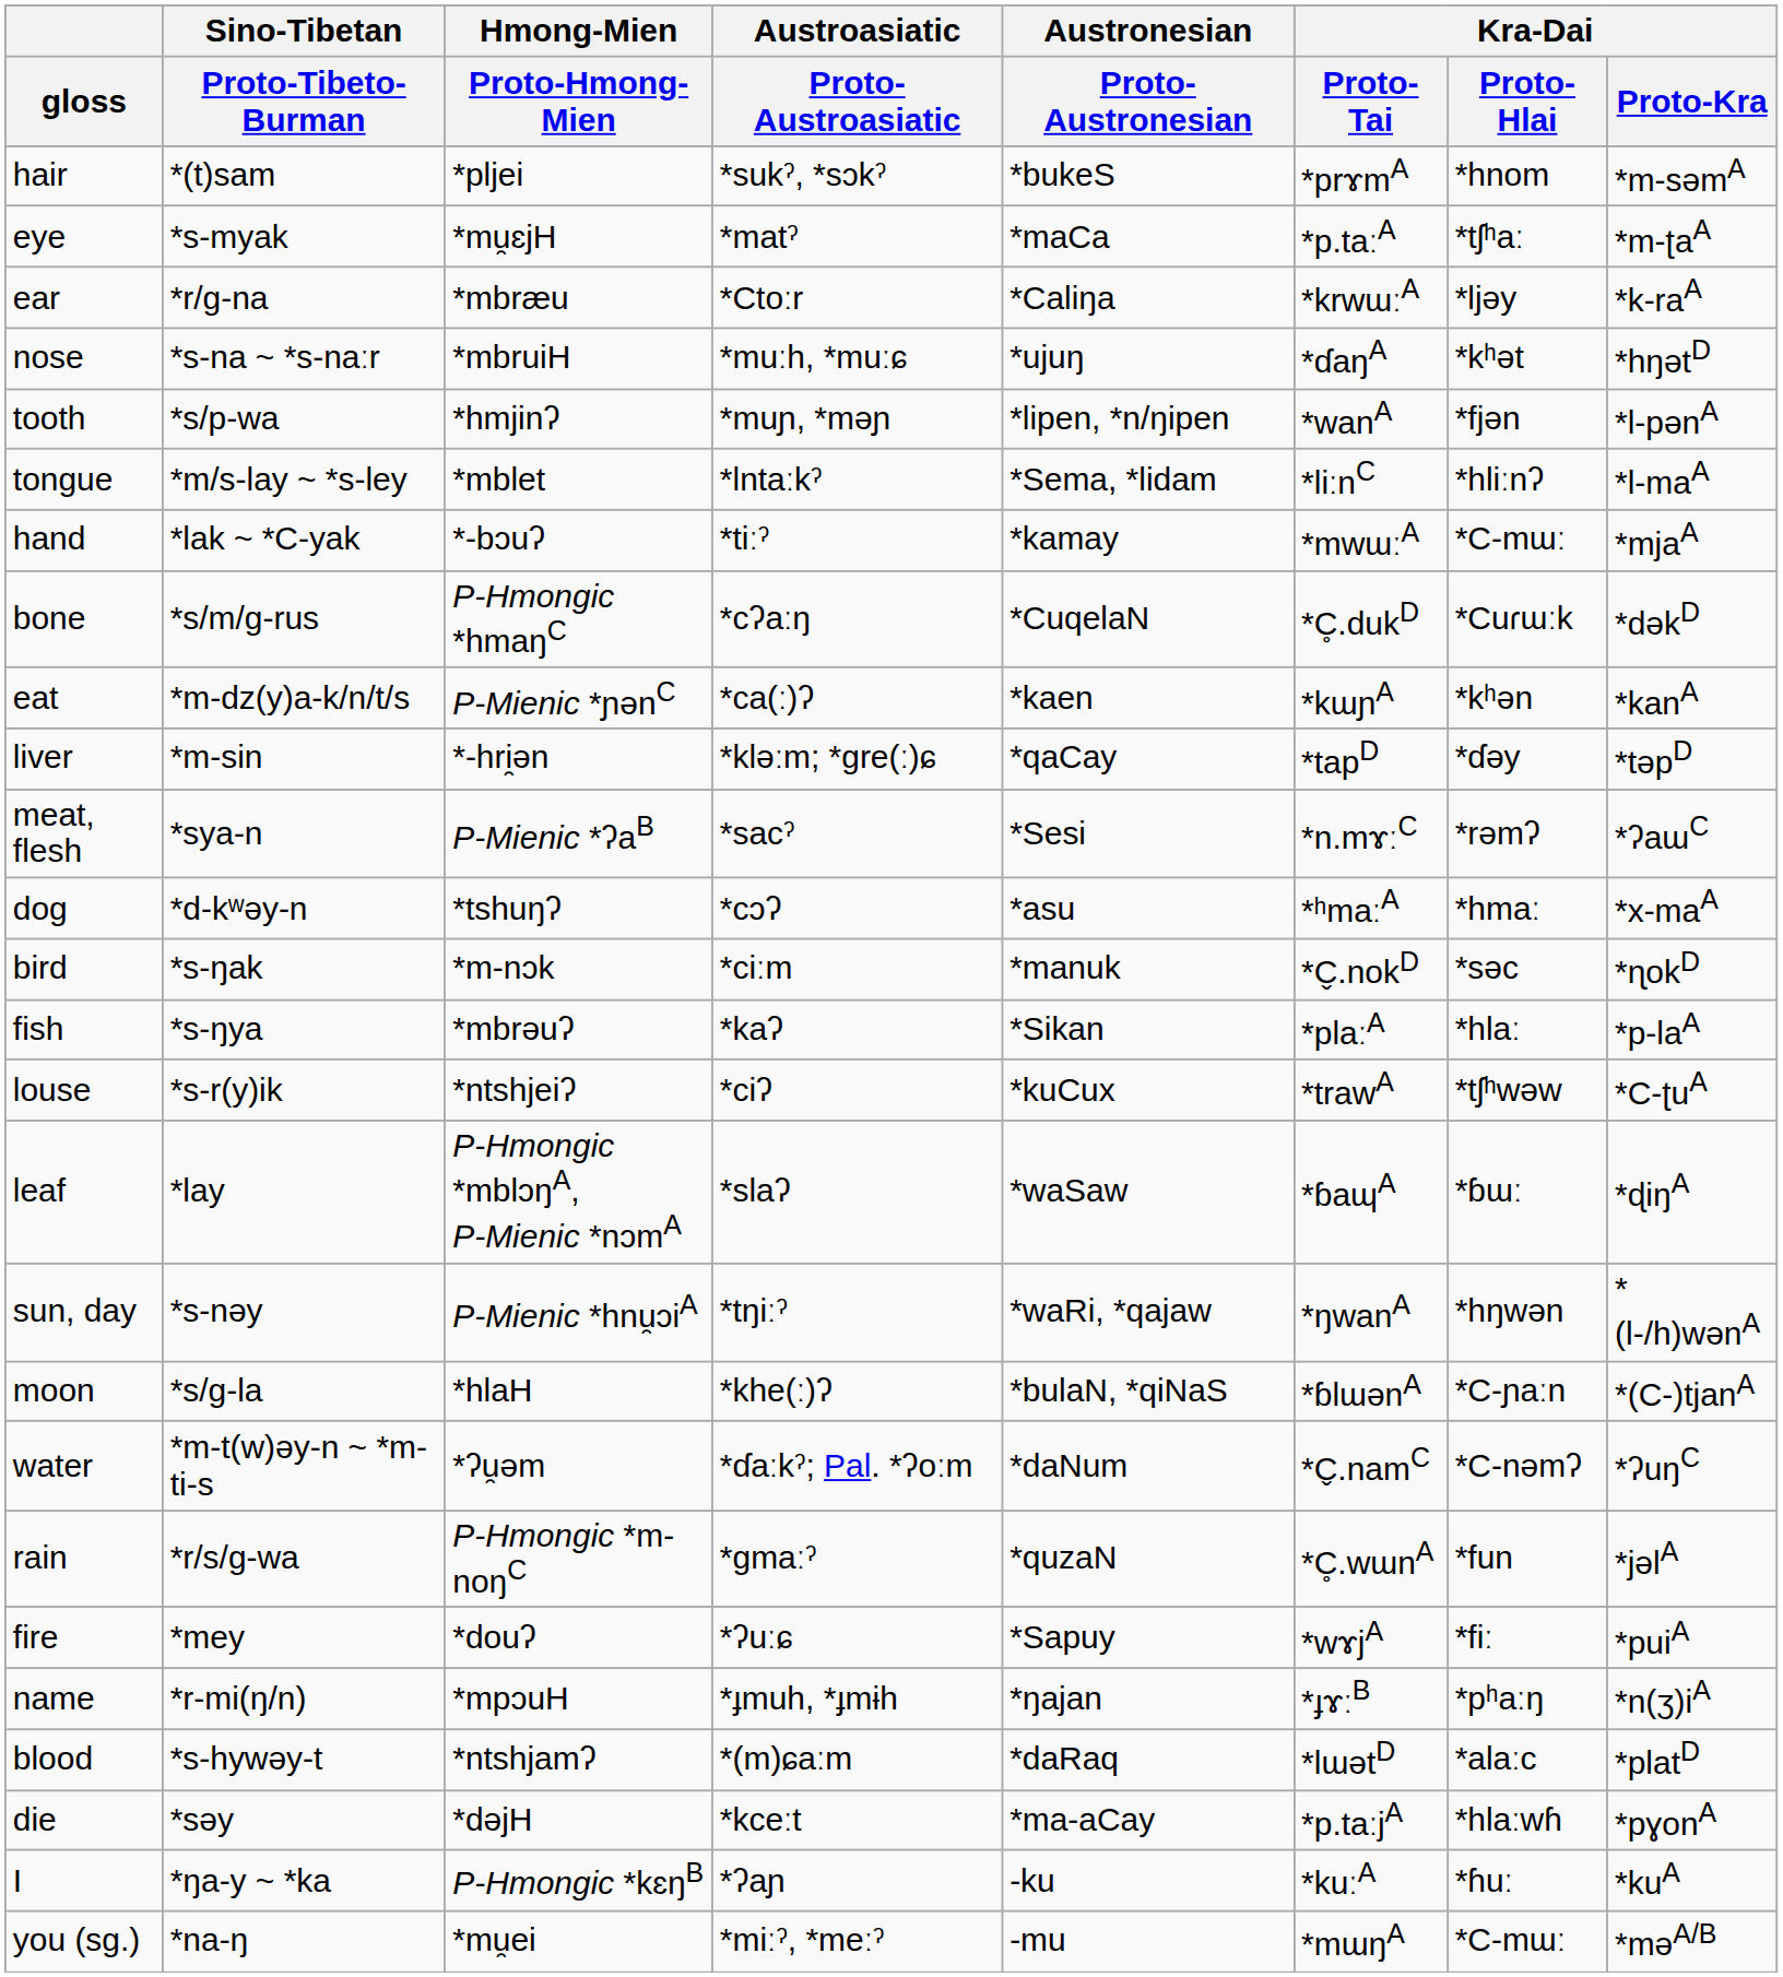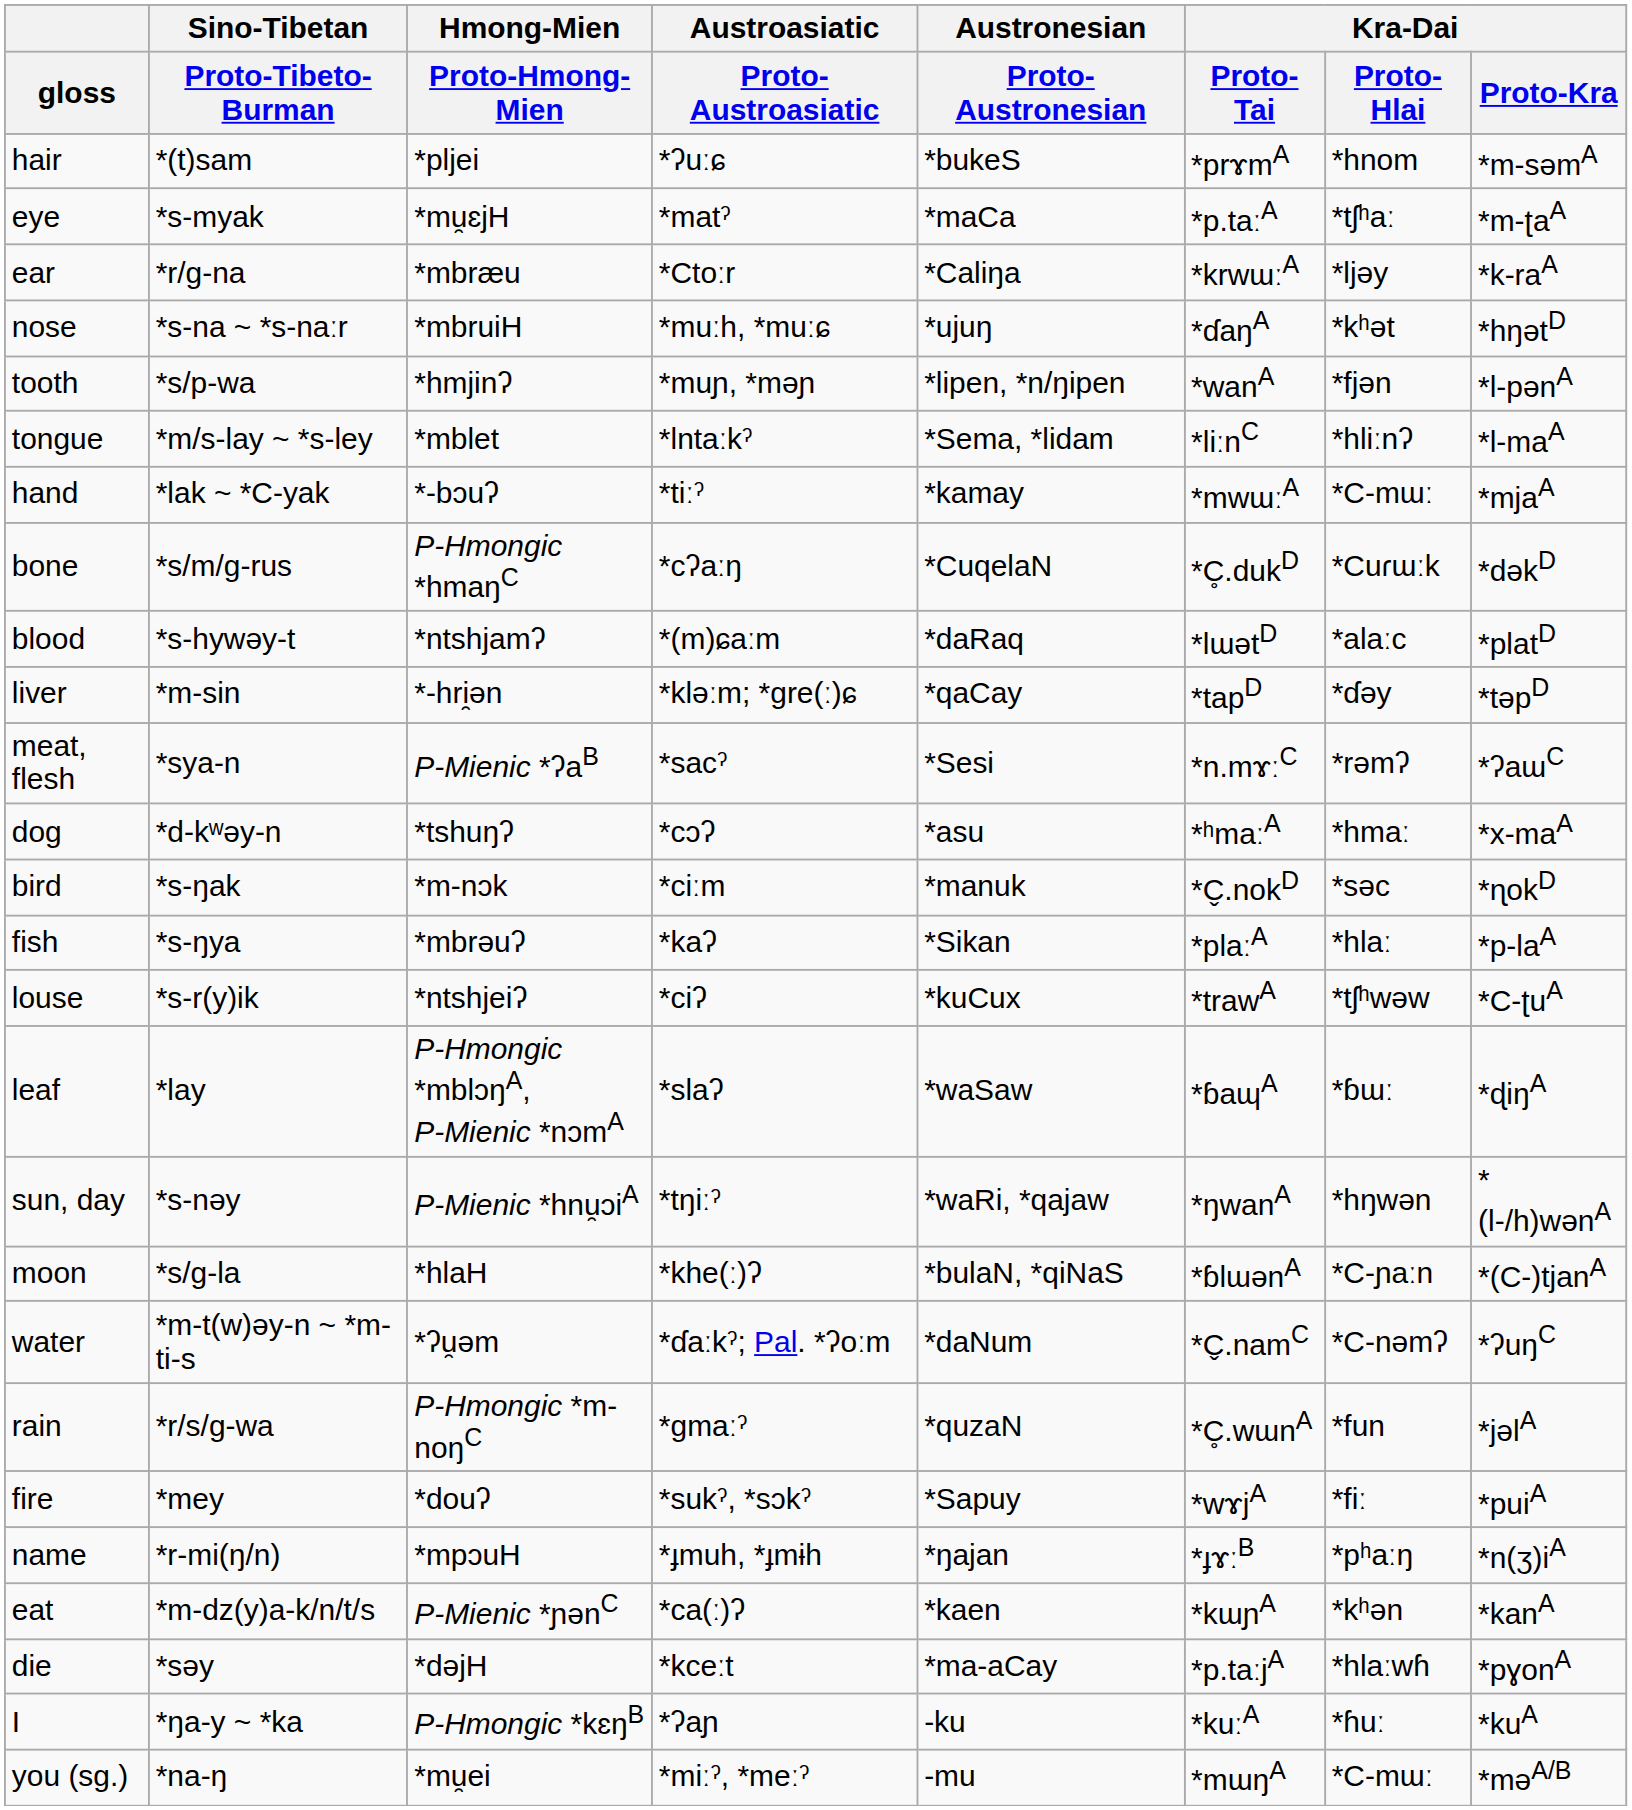 <table class="wikitable sortable">
 <tr>
 <th></th>
 <th>Sino-Tibetan</th>
 <th>Hmong-Mien</th>
 <th>Austroasiatic</th>
 <th>Austronesian</th>
 <th colspan = "3">Kra-Dai</th>
 </tr>
 <tr>
 <th>gloss</th>
 <th><a href='#'>Proto-Tibeto-Burman</a></th>
 <th><a href='#'>Proto-Hmong-Mien</a></th>
 <th><a href='#'>Proto-Austroasiatic</a></th>
 <th><a href='#'>Proto-Austronesian</a></th>
 <th><a href='#'>Proto-Tai</a></th>
 <th><a href='#'>Proto-Hlai</a></th>
 <th><a href='#'>Proto-Kra</a></th>
 </tr>
 <tr>
 <td>hair</td>
 <td>*(t)sam</td>
 <td>*pljei</td>
-<td>*sukˀ, *sɔkˀ</td>
+<td>*ʔuːɕ</td>
 <td>*bukeS</td>
 <td>*prɤm<sup>A</sup></td>
 <td>*hnom</td>
 <td>*m-səm<sup>A</sup></td>
 </tr>
 <tr>
 <td>eye</td>
 <td>*s-myak</td>
 <td>*mu̯ɛjH</td>
 <td>*matˀ</td>
 <td>*maCa</td>
 <td>*p.taː<sup>A</sup></td>
 <td>*tʃʰaː</td>
 <td>*m-ʈa<sup>A</sup></td>
 </tr>
 <tr>
 <td>ear</td>
 <td>*r/g-na</td>
 <td>*mbræu</td>
 <td>*Ctoːr</td>
 <td>*Caliŋa</td>
 <td>*krwɯː<sup>A</sup></td>
 <td>*ljəy</td>
 <td>*k-ra<sup>A</sup></td>
 </tr>
 <tr>
 <td>nose</td>
 <td>*s-na ~ *s-naːr</td>
 <td>*mbruiH</td>
 <td>*muːh, *muːɕ</td>
 <td>*ujuŋ</td>
 <td>*ɗaŋ<sup>A</sup></td>
 <td>*kʰət</td>
 <td>*hŋət<sup>D</sup></td>
 </tr>
 <tr>
 <td>tooth</td>
 <td>*s/p-wa</td>
 <td>*hmjinʔ</td>
 <td>*muɲ, *məɲ</td>
 <td>*lipen, *n/ŋipen</td>
 <td>*wan<sup>A</sup></td>
 <td>*fjən</td>
 <td>*l-pən<sup>A</sup></td>
 </tr>
 <tr>
 <td>tongue</td>
 <td>*m/s-lay ~ *s-ley</td>
 <td>*mblet</td>
 <td>*lntaːkˀ</td>
 <td>*Sema, *lidam</td>
 <td>*liːn<sup>C</sup></td>
 <td>*hliːnʔ</td>
 <td>*l-ma<sup>A</sup></td>
 </tr>
 <tr>
 <td>hand</td>
 <td>*lak ~ *C-yak</td>
 <td>*-bɔuʔ</td>
 <td>*tiːˀ</td>
 <td>*kamay</td>
 <td>*mwɯː<sup>A</sup></td>
 <td>*C-mɯː</td>
 <td>*mja<sup>A</sup></td>
 </tr>
 <tr>
 <td>bone</td>
 <td>*s/m/g-rus</td>
 <td><em>P-Hmongic</em> *hmaŋ<sup>C</sup></td>
 <td>*cʔaːŋ</td>
 <td>*CuqelaN</td>
 <td>*C̥.duk<sup>D</sup></td>
 <td>*Cuɾɯːk</td>
 <td>*dək<sup>D</sup></td>
 </tr>
 <tr>
-<td>eat</td>
-<td>*m-dz(y)a-k/n/t/s</td>
-<td><em>P-Mienic</em> *ɲən<sup>C</sup></td>
-<td>*ca(ː)ʔ</td>
-<td>*kaen</td>
-<td>*kɯɲ<sup>A</sup></td>
-<td>*kʰən</td>
-<td>*kan<sup>A</sup></td>
+<td>blood</td>
+<td>*s-hywəy-t</td>
+<td>*ntshjamʔ</td>
+<td>*(m)ɕaːm</td>
+<td>*daRaq</td>
+<td>*lɯət<sup>D</sup></td>
+<td>*alaːc</td>
+<td>*plat<sup>D</sup></td>
 </tr>
 <tr>
 <td>liver</td>
 <td>*m-sin</td>
 <td>*-hri̯ən</td>
 <td>*kləːm; *gre(ː)ɕ</td>
 <td>*qaCay</td>
 <td>*tap<sup>D</sup></td>
 <td>*ɗəy</td>
 <td>*təp<sup>D</sup></td>
 </tr>
 <tr>
 <td>meat, flesh</td>
 <td>*sya-n</td>
 <td><em>P-Mienic</em> *ʔa<sup>B</sup></td>
 <td>*sacˀ</td>
 <td>*Sesi</td>
 <td>*n.mɤː<sup>C</sup></td>
 <td>*rəmʔ</td>
 <td>*ʔaɯ<sup>C</sup></td>
 </tr>
 <tr>
 <td>dog</td>
 <td>*d-kʷəy-n</td>
 <td>*tshuŋʔ</td>
 <td>*cɔʔ</td>
 <td>*asu</td>
 <td>*ʰmaː<sup>A</sup></td>
 <td>*hmaː</td>
 <td>*x-ma<sup>A</sup></td>
 </tr>
 <tr>
 <td>bird</td>
 <td>*s-ŋak</td>
 <td>*m-nɔk</td>
 <td>*ciːm</td>
 <td>*manuk</td>
 <td>*C̬.nok<sup>D</sup></td>
 <td>*səc</td>
 <td>*ɳok<sup>D</sup></td>
 </tr>
 <tr>
 <td>fish</td>
 <td>*s-ŋya</td>
 <td>*mbrəuʔ</td>
 <td>*kaʔ</td>
 <td>*Sikan</td>
 <td>*plaː<sup>A</sup></td>
 <td>*hlaː</td>
 <td>*p-la<sup>A</sup></td>
 </tr>
 <tr>
 <td>louse</td>
 <td>*s-r(y)ik</td>
 <td>*ntshjeiʔ</td>
 <td>*ciʔ</td>
 <td>*kuCux</td>
 <td>*traw<sup>A</sup></td>
 <td>*tʃʰwəw</td>
 <td>*C-ʈu<sup>A</sup></td>
 </tr>
 <tr>
 <td>leaf</td>
 <td>*lay</td>
 <td><em>P-Hmongic</em> *mblɔŋ<sup>A</sup>,<br><em>P-Mienic</em> *nɔm<sup>A</sup></td>
 <td>*slaʔ</td>
 <td>*waSaw</td>
 <td>*ɓaɰ<sup>A</sup></td>
 <td>*ɓɯː</td>
 <td>*ɖiŋ<sup>A</sup></td>
 </tr>
 <tr>
 <td>sun, day</td>
 <td>*s-nəy</td>
 <td><em>P-Mienic</em> *hnu̯ɔi<sup>A</sup></td>
 <td>*tŋiːˀ</td>
 <td>*waRi, *qajaw</td>
 <td>*ŋwan<sup>A</sup></td>
 <td>*hŋwən</td>
 <td>*(l-/h)wən<sup>A</sup></td>
 </tr>
 <tr>
 <td>moon</td>
 <td>*s/g-la</td>
 <td>*hlaH</td>
 <td>*khe(ː)ʔ</td>
 <td>*bulaN, *qiNaS</td>
 <td>*ɓlɯən<sup>A</sup></td>
 <td>*C-ɲaːn</td>
 <td>*(C-)tjan<sup>A</sup></td>
 </tr>
 <tr>
 <td>water</td>
 <td>*m-t(w)əy-n ~ *m-ti-s</td>
 <td>*ʔu̯əm</td>
 <td>*ɗaːkˀ; <a href='#'>Pal</a>. *ʔoːm</td>
 <td>*daNum</td>
 <td>*C̬.nam<sup>C</sup></td>
 <td>*C-nəmʔ</td>
 <td>*ʔuŋ<sup>C</sup></td>
 </tr>
 <tr>
 <td>rain</td>
 <td>*r/s/g-wa</td>
 <td><em>P-Hmongic</em> *m-noŋ<sup>C</sup></td>
 <td>*gmaːˀ</td>
 <td>*quzaN</td>
 <td>*C̥.wɯn<sup>A</sup></td>
 <td>*fun</td>
 <td>*jəl<sup>A</sup></td>
 </tr>
 <tr>
 <td>fire</td>
 <td>*mey</td>
 <td>*douʔ</td>
-<td>*ʔuːɕ</td>
+<td>*sukˀ, *sɔkˀ</td>
 <td>*Sapuy</td>
 <td>*wɤj<sup>A</sup></td>
 <td>*fiː</td>
 <td>*pui<sup>A</sup></td>
 </tr>
 <tr>
 <td>name</td>
 <td>*r-mi(ŋ/n)</td>
 <td>*mpɔuH</td>
 <td>*ɟmuh, *ɟmɨh</td>
 <td>*ŋajan</td>
 <td>*ɟɤː<sup>B</sup></td>
 <td>*pʰaːŋ</td>
 <td>*n(ʒ)i<sup>A</sup></td>
 </tr>
 <tr>
-<td>blood</td>
-<td>*s-hywəy-t</td>
-<td>*ntshjamʔ</td>
-<td>*(m)ɕaːm</td>
-<td>*daRaq</td>
-<td>*lɯət<sup>D</sup></td>
-<td>*alaːc</td>
-<td>*plat<sup>D</sup></td>
+<td>eat</td>
+<td>*m-dz(y)a-k/n/t/s</td>
+<td><em>P-Mienic</em> *ɲən<sup>C</sup></td>
+<td>*ca(ː)ʔ</td>
+<td>*kaen</td>
+<td>*kɯɲ<sup>A</sup></td>
+<td>*kʰən</td>
+<td>*kan<sup>A</sup></td>
 </tr>
 <tr>
 <td>die</td>
 <td>*səy</td>
 <td>*dəjH</td>
 <td>*kceːt</td>
 <td>*ma-aCay</td>
 <td>*p.taːj<sup>A</sup></td>
 <td>*hlaːwɦ</td>
 <td>*pɣon<sup>A</sup></td>
 </tr>
 <tr>
 <td>I</td>
 <td>*ŋa-y ~ *ka</td>
 <td><em>P-Hmongic</em> *kɛŋ<sup>B</sup></td>
 <td>*ʔaɲ</td>
 <td>-ku</td>
 <td>*kuː<sup>A</sup></td>
 <td>*ɦuː</td>
 <td>*ku<sup>A</sup></td>
 </tr>
 <tr>
 <td>you (sg.)</td>
 <td>*na-ŋ</td>
 <td>*mu̯ei</td>
 <td>*miːˀ, *meːˀ</td>
 <td>-mu</td>
 <td>*mɯŋ<sup>A</sup></td>
 <td>*C-mɯː</td>
 <td>*mə<sup>A/B</sup></td>
 </tr>
 </table>
